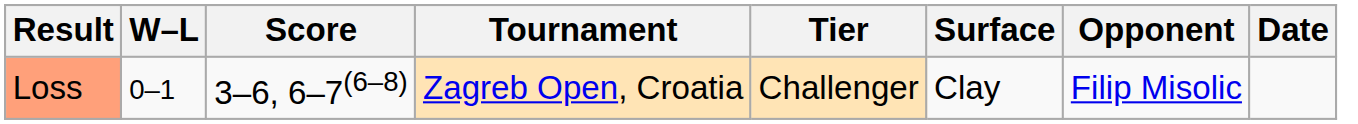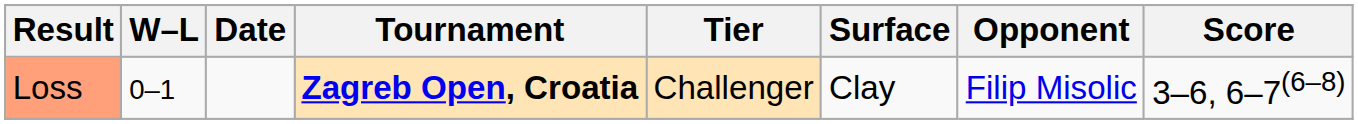 <table class="wikitable">
 <tr>
 <th>Result</th>
 <th class="unsortable">W–L</th>
-<th class="unsortable">Score</th>
+<th>Date</th>
 <th>Tournament</th>
 <th>Tier</th>
 <th>Surface</th>
 <th>Opponent</th>
-<th>Date</th>
+<th class="unsortable">Score</th>
 </tr>
 <tr>
 <td bgcolor=ffa07a>Loss</td>
 <td><small>0–1</small></td>
-<td>3–6, 6–7<sup>(6–8)</sup></td>
-<td style="background:moccasin;"><a href='#'>Zagreb Open</a>, Croatia</td>
+<td><a href='#'></a></td>
+<td style="background:moccasin;"><strong><a href='#'>Zagreb Open</a>, Croatia</strong></td>
 <td style="background:moccasin;">Challenger</td>
 <td>Clay</td>
 <td> <a href='#'>Filip Misolic</a></td>
-<td><a href='#'></a></td>
+<td>3–6, 6–7<sup>(6–8)</sup></td>
 </tr>
 </table>
